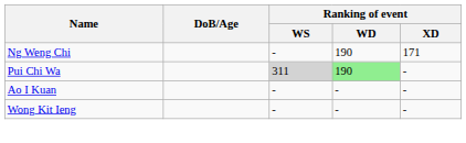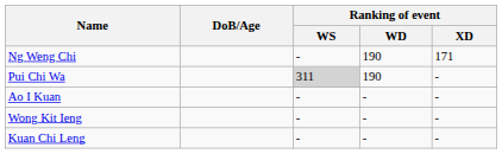 <table class="wikitable" style="width:600px; font-size:95%;">
 <tr>
 <th rowspan="2" align="left">Name</th>
 <th rowspan="2" align="left">DoB/Age</th>
 <th colspan="3" align="center">Ranking of event</th>
 </tr>
 <tr>
 <th align="center">WS</th>
 <th>WD</th>
 <th align="center">XD</th>
 </tr>
 <tr>
 <td><a href='#'>Ng Weng Chi</a></td>
 <td></td>
 <td>-</td>
 <td>190</td>
 <td>171</td>
 </tr>
 <tr>
 <td><a href='#'>Pui Chi Wa</a></td>
 <td></td>
 <td style="background: lightgrey;">311</td>
-<td style="background: lightgreen;">190</td>
+<td>190</td>
 <td>-</td>
 </tr>
 <tr>
 <td><a href='#'>Ao I Kuan</a></td>
 <td></td>
 <td>-</td>
 <td>-</td>
 <td>-</td>
 </tr>
 <tr>
 <td><a href='#'>Wong Kit Ieng</a></td>
 <td></td>
 <td>-</td>
 <td>-</td>
 <td>-</td>
 </tr>
+<tr>
+<td><a href='#'>Kuan Chi Leng</a></td>
+<td></td>
+<td>-</td>
+<td>-</td>
+<td>-</td>
+</tr>
 </table>
